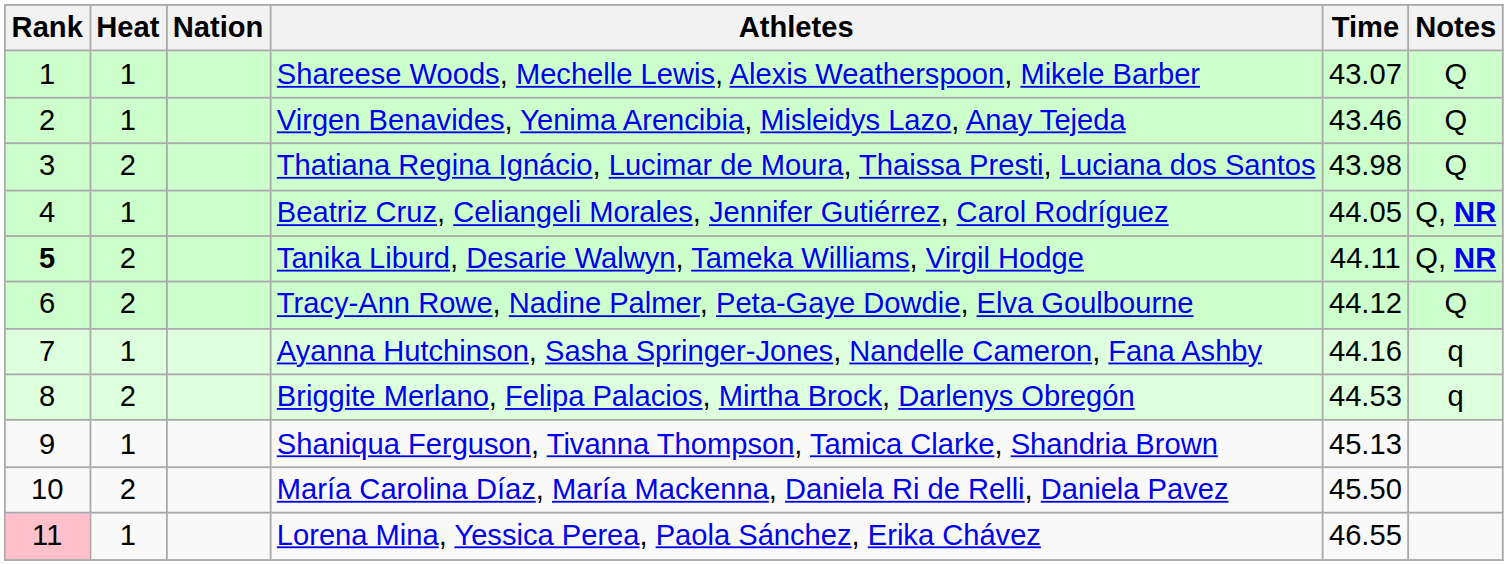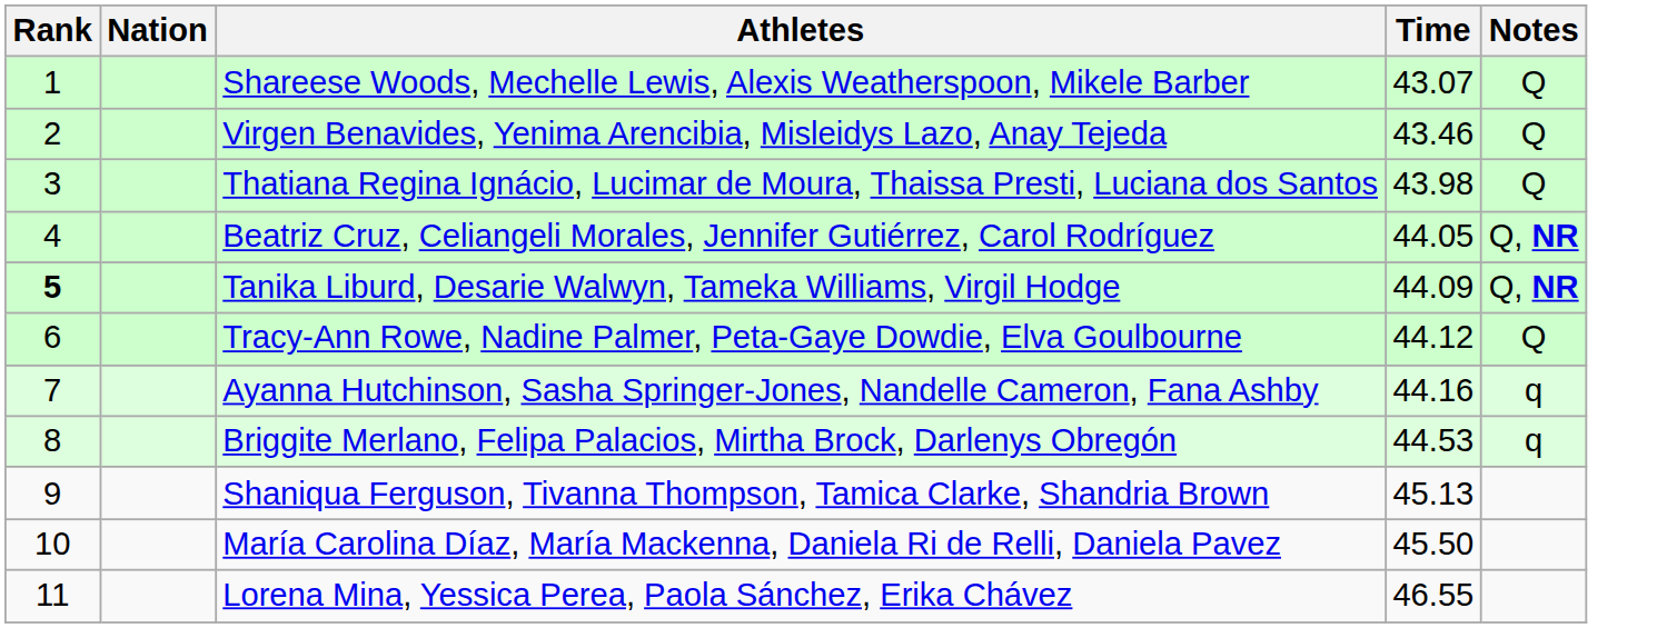 <table class="wikitable sortable" style="text-align:center">
 <tr>
 <th>Rank</th>
-<th>Heat</th>
 <th>Nation</th>
 <th>Athletes</th>
 <th>Time</th>
 <th>Notes</th>
 </tr>
 <tr bgcolor=ccffcc>
-<td>1</td>
 <td>1</td>
 <td align=left></td>
 <td align=left><a href='#'>Shareese Woods</a>, <a href='#'>Mechelle Lewis</a>, <a href='#'>Alexis Weatherspoon</a>, <a href='#'>Mikele Barber</a></td>
 <td>43.07</td>
 <td>Q</td>
 </tr>
 <tr bgcolor=ccffcc>
 <td>2</td>
-<td>1</td>
 <td align=left></td>
 <td align=left><a href='#'>Virgen Benavides</a>, <a href='#'>Yenima Arencibia</a>, <a href='#'>Misleidys Lazo</a>, <a href='#'>Anay Tejeda</a></td>
 <td>43.46</td>
 <td>Q</td>
 </tr>
 <tr bgcolor=ccffcc>
 <td>3</td>
-<td>2</td>
 <td align=left></td>
 <td align=left><a href='#'>Thatiana Regina Ignácio</a>, <a href='#'>Lucimar de Moura</a>, <a href='#'>Thaissa Presti</a>, <a href='#'>Luciana dos Santos</a></td>
 <td>43.98</td>
 <td>Q</td>
 </tr>
 <tr bgcolor=ccffcc>
 <td>4</td>
-<td>1</td>
 <td align=left></td>
 <td align=left><a href='#'>Beatriz Cruz</a>, <a href='#'>Celiangeli Morales</a>, <a href='#'>Jennifer Gutiérrez</a>, <a href='#'>Carol Rodríguez</a></td>
 <td>44.05</td>
 <td>Q, <strong><a href='#'>NR</a></strong></td>
 </tr>
 <tr bgcolor=ccffcc>
 <td><strong>5</strong></td>
-<td>2</td>
 <td align=left></td>
 <td align=left><a href='#'>Tanika Liburd</a>, <a href='#'>Desarie Walwyn</a>, <a href='#'>Tameka Williams</a>, <a href='#'>Virgil Hodge</a></td>
-<td>44.11</td>
+<td>44.09</td>
 <td>Q,  <strong><a href='#'>NR</a></strong></td>
 </tr>
 <tr bgcolor=ccffcc>
 <td>6</td>
-<td>2</td>
 <td align=left></td>
 <td align=left><a href='#'>Tracy-Ann Rowe</a>, <a href='#'>Nadine Palmer</a>, <a href='#'>Peta-Gaye Dowdie</a>, <a href='#'>Elva Goulbourne</a></td>
 <td>44.12</td>
 <td>Q</td>
 </tr>
 <tr bgcolor=ddffdd>
 <td>7</td>
-<td>1</td>
 <td align=left></td>
 <td align=left><a href='#'>Ayanna Hutchinson</a>, <a href='#'>Sasha Springer-Jones</a>, <a href='#'>Nandelle Cameron</a>, <a href='#'>Fana Ashby</a></td>
 <td>44.16</td>
 <td>q</td>
 </tr>
 <tr bgcolor=ddffdd>
 <td>8</td>
-<td>2</td>
 <td align=left></td>
 <td align=left><a href='#'>Briggite Merlano</a>, <a href='#'>Felipa Palacios</a>, <a href='#'>Mirtha Brock</a>, <a href='#'>Darlenys Obregón</a></td>
 <td>44.53</td>
 <td>q</td>
 </tr>
 <tr>
 <td>9</td>
-<td>1</td>
 <td align=left></td>
 <td align=left><a href='#'>Shaniqua Ferguson</a>, <a href='#'>Tivanna Thompson</a>, <a href='#'>Tamica Clarke</a>, <a href='#'>Shandria Brown</a></td>
 <td>45.13</td>
 <td></td>
 </tr>
 <tr>
 <td>10</td>
-<td>2</td>
 <td align=left></td>
 <td align=left><a href='#'>María Carolina Díaz</a>, <a href='#'>María Mackenna</a>, <a href='#'>Daniela Ri de Relli</a>, <a href='#'>Daniela Pavez</a></td>
 <td>45.50</td>
 <td></td>
 </tr>
 <tr>
-<td style="background: pink;">11</td>
-<td>1</td>
+<td>11</td>
 <td align=left></td>
 <td align=left><a href='#'>Lorena Mina</a>, <a href='#'>Yessica Perea</a>, <a href='#'>Paola Sánchez</a>, <a href='#'>Erika Chávez</a></td>
 <td>46.55</td>
 <td></td>
 </tr>
 </table>
